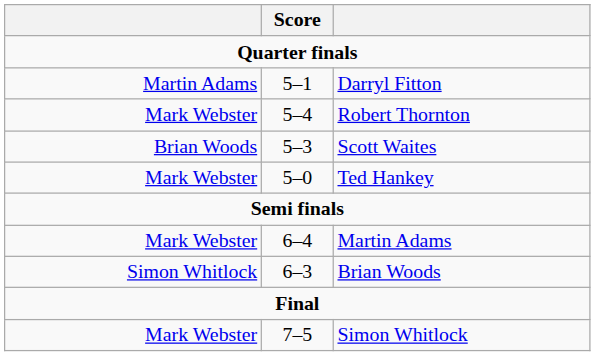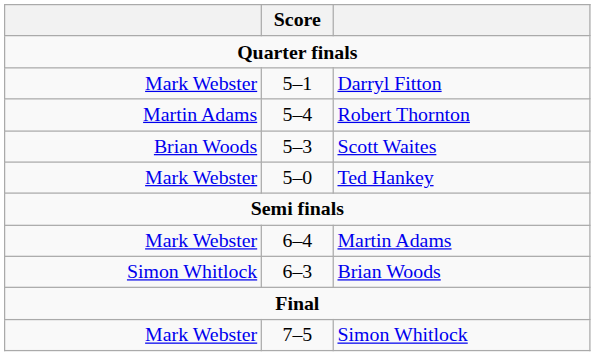 <table class=wikitable style="text-align:center">
 <tr>
 <th width=200></th>
 <th width=50>Score</th>
 <th width=200></th>
 </tr>
 <tr align=center>
 <td colspan="3"><strong>Quarter finals</strong></td>
 </tr>
 <tr align=left>
-<td align=right><a href='#'>Martin Adams</a> </td>
+<td align=right><a href='#'>Mark Webster</a> </td>
 <td align=center>5–1</td>
 <td> <a href='#'>Darryl Fitton</a></td>
 </tr>
 <tr align=left>
-<td align=right><a href='#'>Mark Webster</a> </td>
+<td align=right><a href='#'>Martin Adams</a> </td>
 <td align=center>5–4</td>
 <td> <a href='#'>Robert Thornton</a></td>
 </tr>
 <tr align=left>
 <td align=right><a href='#'>Brian Woods</a> </td>
 <td align=center>5–3</td>
 <td> <a href='#'>Scott Waites</a></td>
 </tr>
 <tr align=left>
 <td align=right><a href='#'>Mark Webster</a> </td>
 <td align=center>5–0</td>
 <td> <a href='#'>Ted Hankey</a></td>
 </tr>
 <tr align=center>
 <td colspan="3"><strong>Semi finals</strong></td>
 </tr>
 <tr align=left>
 <td align=right><a href='#'>Mark Webster</a> </td>
 <td align=center>6–4</td>
 <td> <a href='#'>Martin Adams</a></td>
 </tr>
 <tr align=left>
 <td align=right><a href='#'>Simon Whitlock</a> </td>
 <td align=center>6–3</td>
 <td> <a href='#'>Brian Woods</a></td>
 </tr>
 <tr align=center>
 <td colspan="3"><strong>Final</strong></td>
 </tr>
 <tr align=left>
 <td align=right><a href='#'>Mark Webster</a> </td>
 <td align=center>7–5</td>
 <td> <a href='#'>Simon Whitlock</a></td>
 </tr>
 </table>
